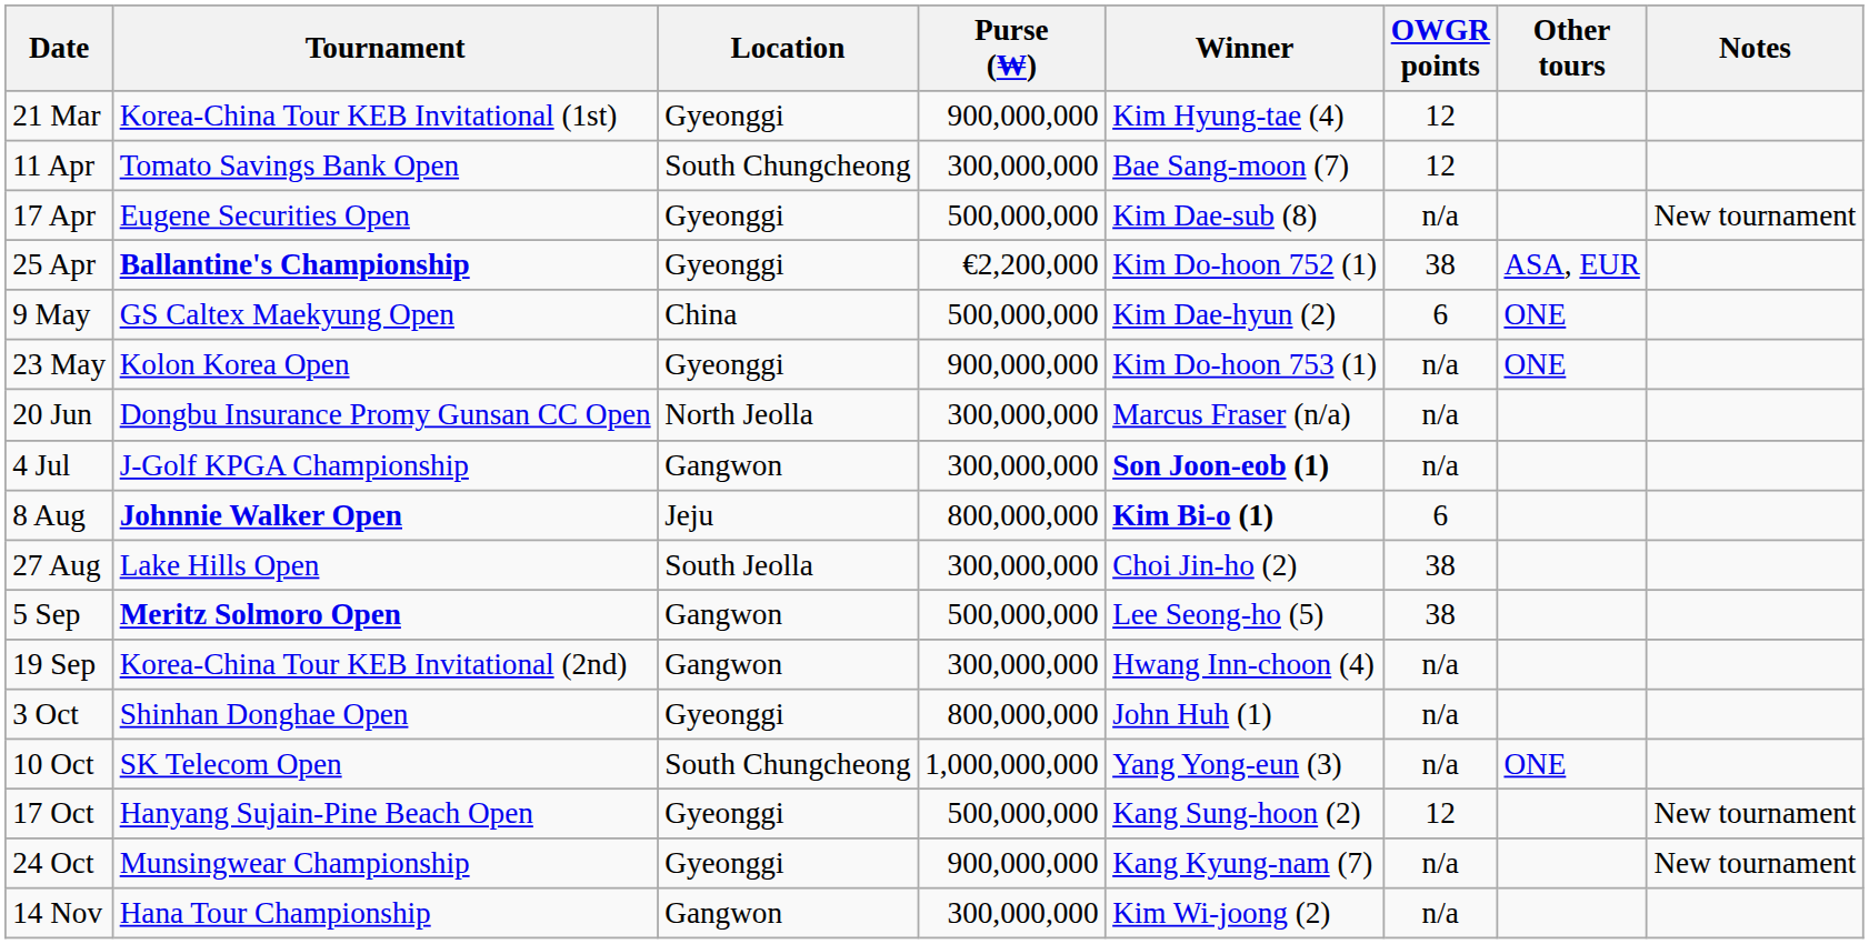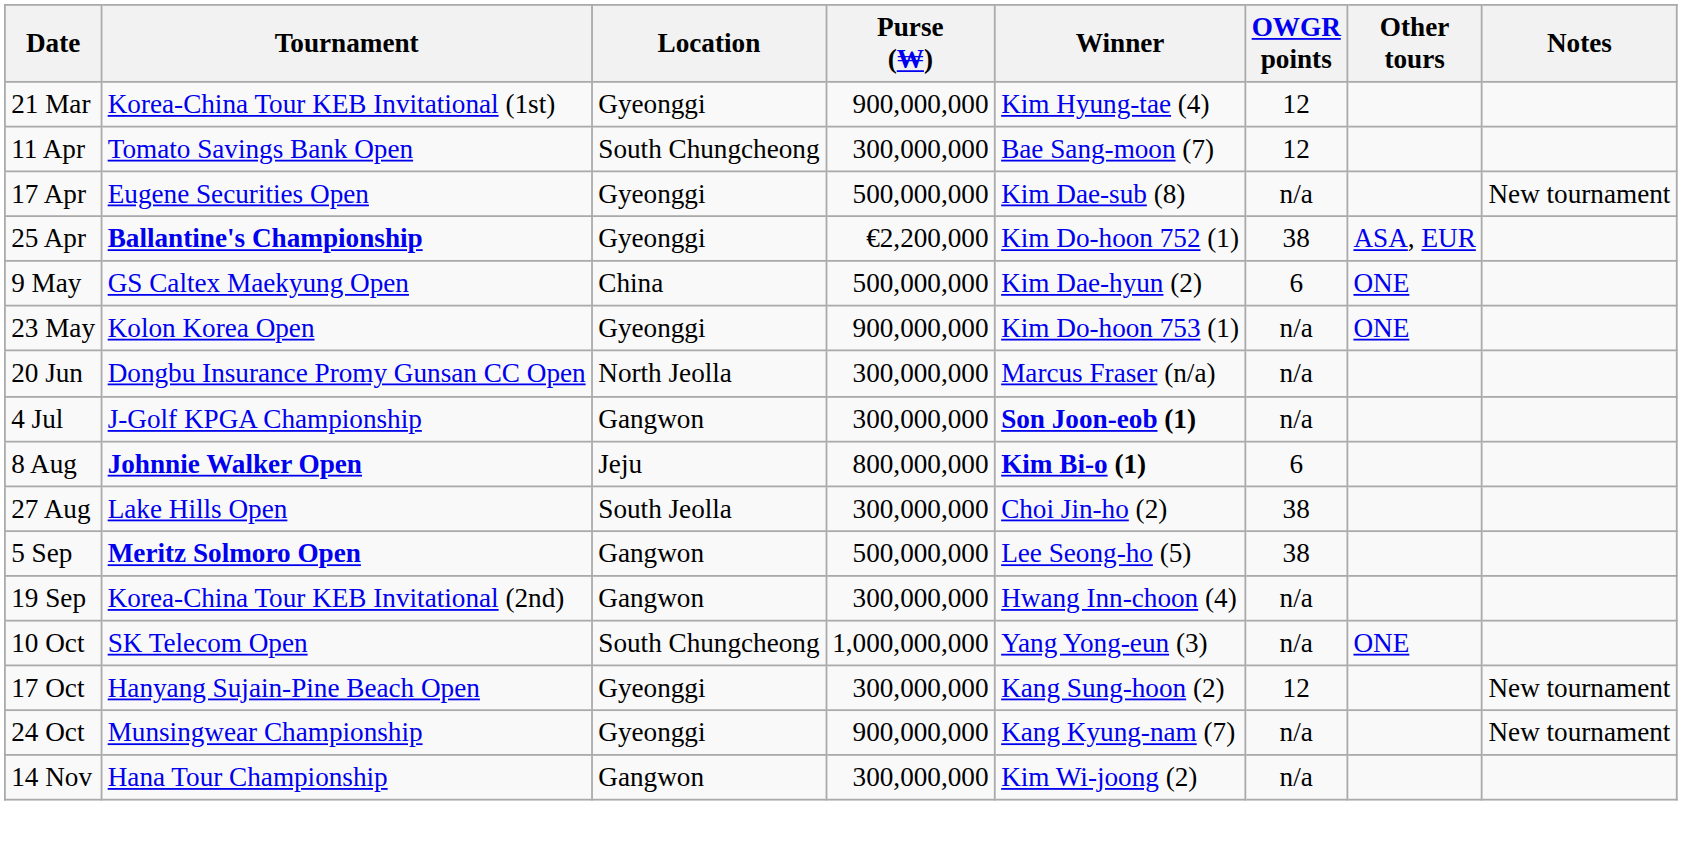 <table class="wikitable" style="font-size:95%;">
 <tr>
 <th>Date</th>
 <th>Tournament</th>
 <th>Location</th>
 <th>Purse<br>(<a href='#'>₩</a>)</th>
 <th>Winner</th>
 <th><a href='#'>OWGR</a><br>points</th>
 <th>Other<br>tours</th>
 <th>Notes</th>
 </tr>
 <tr>
 <td>21 Mar</td>
 <td><a href='#'>Korea-China Tour KEB Invitational</a> (1st)</td>
 <td>Gyeonggi</td>
 <td align=right>900,000,000</td>
 <td> <a href='#'>Kim Hyung-tae</a> (4)</td>
 <td align=center>12</td>
 <td></td>
 <td></td>
 </tr>
 <tr>
 <td>11 Apr</td>
 <td><a href='#'>Tomato Savings Bank Open</a></td>
 <td>South Chungcheong</td>
 <td align=right>300,000,000</td>
 <td> <a href='#'>Bae Sang-moon</a> (7)</td>
 <td align=center>12</td>
 <td></td>
 <td></td>
 </tr>
 <tr>
 <td>17 Apr</td>
 <td><a href='#'>Eugene Securities Open</a></td>
 <td>Gyeonggi</td>
 <td align=right>500,000,000</td>
 <td> <a href='#'>Kim Dae-sub</a> (8)</td>
 <td align=center>n/a</td>
 <td></td>
 <td>New tournament</td>
 </tr>
 <tr>
 <td>25 Apr</td>
 <td><strong><a href='#'>Ballantine's Championship</a></strong></td>
 <td>Gyeonggi</td>
 <td align=right>€2,200,000</td>
 <td> <a href='#'>Kim Do-hoon 752</a> (1)</td>
 <td align=center>38</td>
 <td><a href='#'>ASA</a>, <a href='#'>EUR</a></td>
 <td></td>
 </tr>
 <tr>
 <td>9 May</td>
 <td><a href='#'>GS Caltex Maekyung Open</a></td>
 <td>China</td>
 <td align=right>500,000,000</td>
 <td> <a href='#'>Kim Dae-hyun</a> (2)</td>
 <td align=center>6</td>
 <td><a href='#'>ONE</a></td>
 <td></td>
 </tr>
 <tr>
 <td>23 May</td>
 <td><a href='#'>Kolon Korea Open</a></td>
 <td>Gyeonggi</td>
 <td align=right>900,000,000</td>
 <td> <a href='#'>Kim Do-hoon 753</a> (1)</td>
 <td align=center>n/a</td>
 <td><a href='#'>ONE</a></td>
 <td></td>
 </tr>
 <tr>
 <td>20 Jun</td>
 <td><a href='#'>Dongbu Insurance Promy Gunsan CC Open</a></td>
 <td>North Jeolla</td>
 <td align=right>300,000,000</td>
 <td> <a href='#'>Marcus Fraser</a> (n/a)</td>
 <td align=center>n/a</td>
 <td></td>
 <td></td>
 </tr>
 <tr>
 <td>4 Jul</td>
 <td><a href='#'>J-Golf KPGA Championship</a></td>
 <td>Gangwon</td>
 <td align=right>300,000,000</td>
 <td><strong> <a href='#'>Son Joon-eob</a> (1)</strong></td>
 <td align=center>n/a</td>
 <td></td>
 <td></td>
 </tr>
 <tr>
 <td>8 Aug</td>
 <td><strong><a href='#'>Johnnie Walker Open</a></strong></td>
 <td>Jeju</td>
 <td align=right>800,000,000</td>
 <td><strong> <a href='#'>Kim Bi-o</a> (1)</strong></td>
 <td align=center>6</td>
 <td></td>
 <td></td>
 </tr>
 <tr>
 <td>27 Aug</td>
 <td><a href='#'>Lake Hills Open</a></td>
 <td>South Jeolla</td>
 <td align=right>300,000,000</td>
 <td> <a href='#'>Choi Jin-ho</a> (2)</td>
 <td align=center>38</td>
 <td></td>
 <td></td>
 </tr>
 <tr>
 <td>5 Sep</td>
 <td><strong><a href='#'>Meritz Solmoro Open</a></strong></td>
 <td>Gangwon</td>
 <td align=right>500,000,000</td>
 <td> <a href='#'>Lee Seong-ho</a> (5)</td>
 <td align=center>38</td>
 <td></td>
 <td></td>
 </tr>
 <tr>
 <td>19 Sep</td>
 <td><a href='#'>Korea-China Tour KEB Invitational</a> (2nd)</td>
 <td>Gangwon</td>
 <td align=right>300,000,000</td>
 <td> <a href='#'>Hwang Inn-choon</a> (4)</td>
 <td align=center>n/a</td>
 <td></td>
 <td></td>
 </tr>
 <tr>
-<td>3 Oct</td>
-<td><a href='#'>Shinhan Donghae Open</a></td>
-<td>Gyeonggi</td>
-<td align=right>800,000,000</td>
-<td> <a href='#'>John Huh</a> (1)</td>
-<td align=center>n/a</td>
-<td></td>
-<td></td>
-</tr>
-<tr>
 <td>10 Oct</td>
 <td><a href='#'>SK Telecom Open</a></td>
 <td>South Chungcheong</td>
 <td align=right>1,000,000,000</td>
 <td> <a href='#'>Yang Yong-eun</a> (3)</td>
 <td align=center>n/a</td>
 <td><a href='#'>ONE</a></td>
 <td></td>
 </tr>
 <tr>
 <td>17 Oct</td>
 <td><a href='#'>Hanyang Sujain-Pine Beach Open</a></td>
 <td>Gyeonggi</td>
-<td align=right>500,000,000</td>
+<td align=right>300,000,000</td>
 <td> <a href='#'>Kang Sung-hoon</a> (2)</td>
 <td align=center>12</td>
 <td></td>
 <td>New tournament</td>
 </tr>
 <tr>
 <td>24 Oct</td>
 <td><a href='#'>Munsingwear Championship</a></td>
 <td>Gyeonggi</td>
 <td align=right>900,000,000</td>
 <td> <a href='#'>Kang Kyung-nam</a> (7)</td>
 <td align=center>n/a</td>
 <td></td>
 <td>New tournament</td>
 </tr>
 <tr>
 <td>14 Nov</td>
 <td><a href='#'>Hana Tour Championship</a></td>
 <td>Gangwon</td>
 <td align=right>300,000,000</td>
 <td> <a href='#'>Kim Wi-joong</a> (2)</td>
 <td align=center>n/a</td>
 <td></td>
 <td></td>
 </tr>
 </table>
